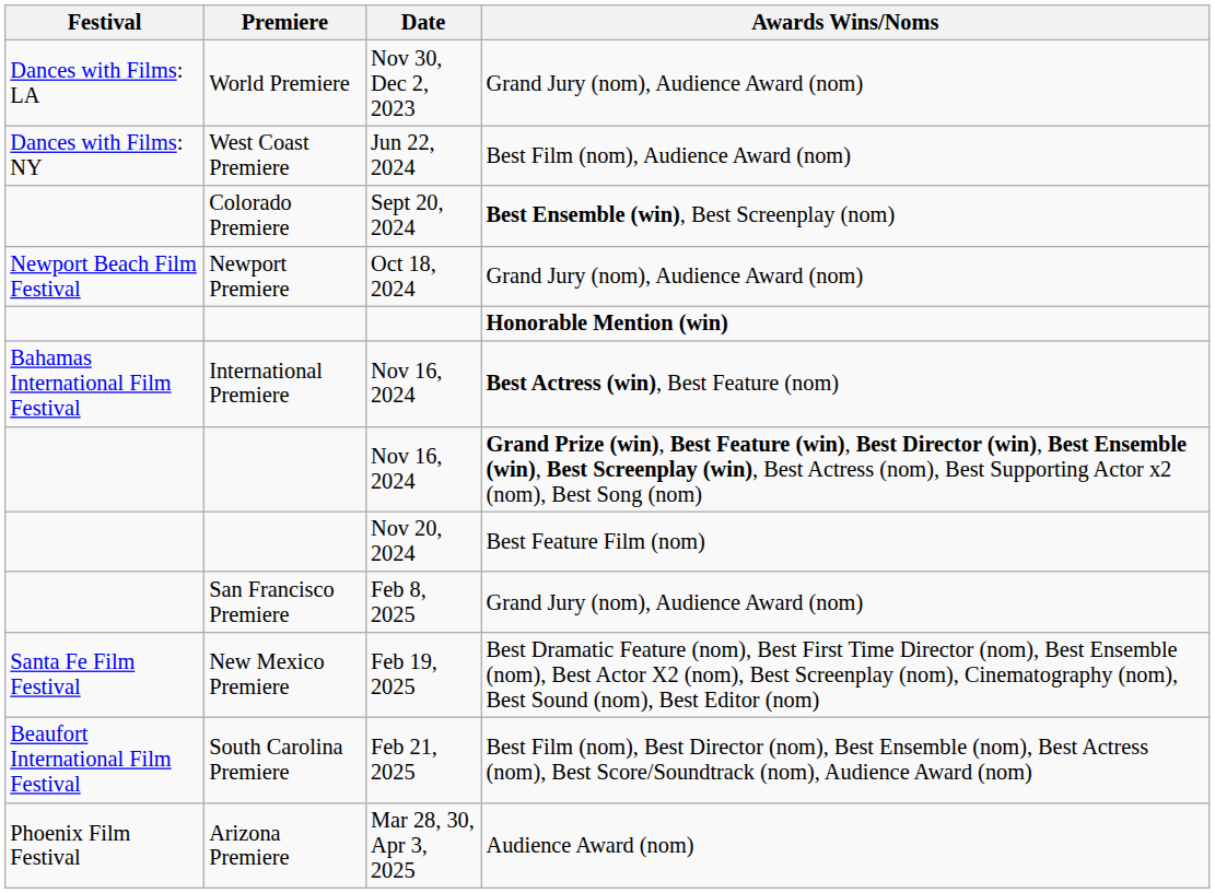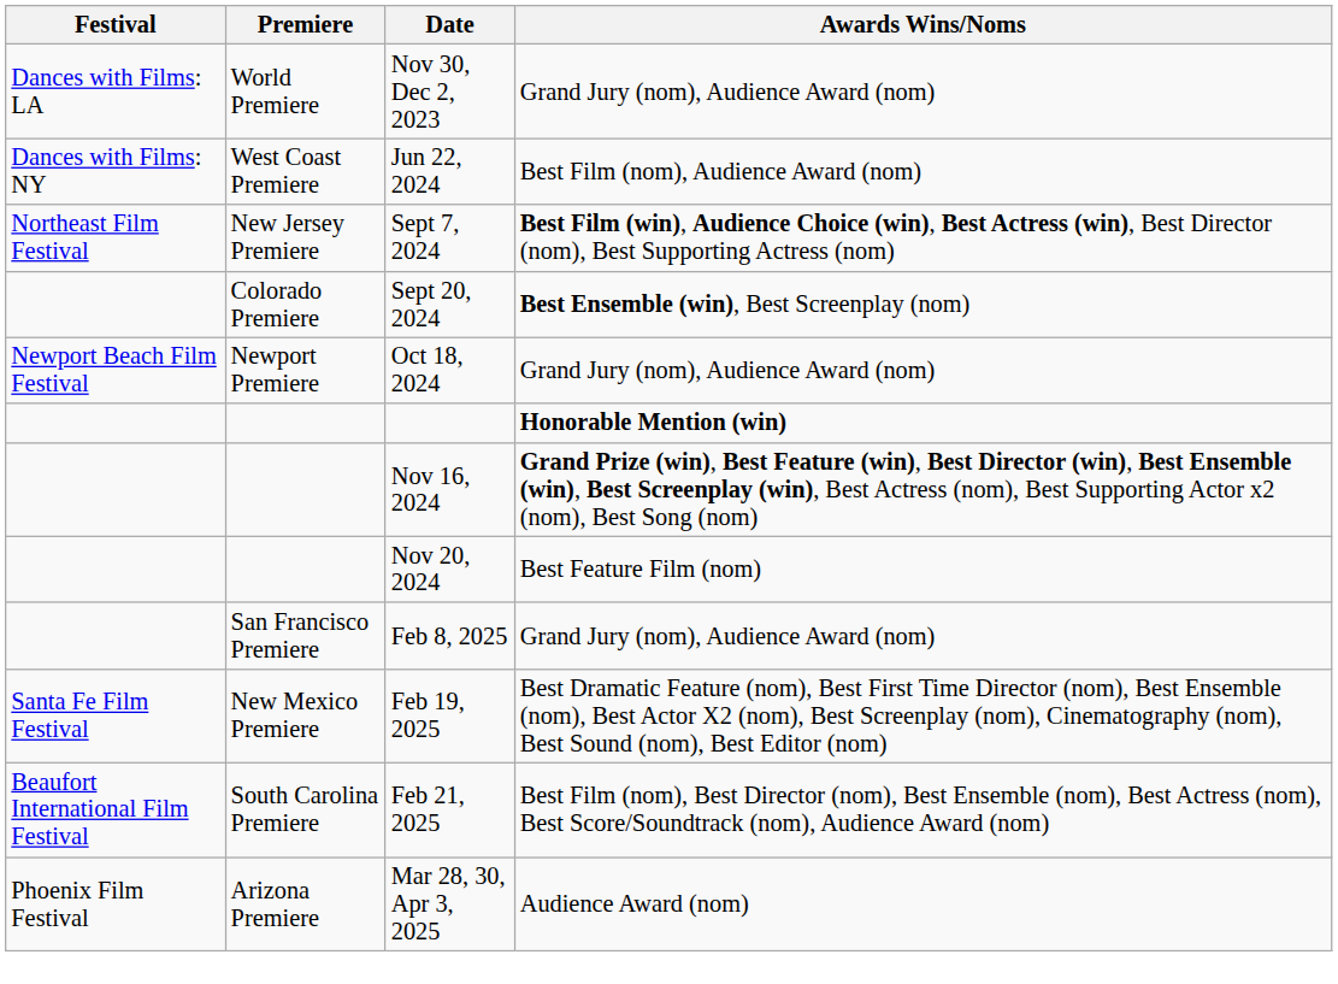 <table class="wikitable">
 <tr>
 <th>Festival</th>
 <th>Premiere</th>
 <th>Date</th>
 <th>Awards Wins/Noms</th>
 </tr>
 <tr>
 <td><a href='#'>Dances with Films</a>: LA</td>
 <td>World Premiere</td>
 <td>Nov 30, Dec 2, 2023</td>
 <td>Grand Jury (nom), Audience Award (nom)</td>
 </tr>
 <tr>
 <td><a href='#'>Dances with Films</a>: NY</td>
 <td>West Coast Premiere</td>
 <td>Jun 22, 2024</td>
 <td>Best Film (nom), Audience Award (nom)</td>
 </tr>
 <tr>
+<td><a href='#'>Northeast Film Festival</a></td>
+<td>New Jersey Premiere</td>
+<td>Sept 7, 2024</td>
+<td><strong>Best Film (win)</strong>, <strong>Audience Choice (win)</strong>, <strong>Best Actress (win)</strong>, Best Director (nom), Best Supporting Actress (nom)</td>
+</tr>
+<tr>
 <td></td>
 <td>Colorado Premiere</td>
 <td>Sept 20, 2024</td>
 <td><strong>Best Ensemble (win)</strong>, Best Screenplay (nom)</td>
 </tr>
 <tr>
 <td><a href='#'>Newport Beach Film Festival</a></td>
 <td>Newport Premiere</td>
 <td>Oct 18, 2024</td>
 <td>Grand Jury (nom), Audience Award (nom)</td>
 </tr>
 <tr>
 <td></td>
 <td></td>
 <td></td>
 <td><strong>Honorable Mention (win) </strong></td>
-</tr>
-<tr>
-<td><a href='#'>Bahamas International Film Festival</a></td>
-<td>International Premiere</td>
-<td>Nov 16, 2024</td>
-<td><strong>Best Actress (win)</strong>, Best Feature (nom)</td>
 </tr>
 <tr>
 <td></td>
 <td></td>
 <td>Nov 16, 2024</td>
 <td><strong>Grand Prize (win)</strong>, <strong>Best Feature (win)</strong>, <strong>Best Director (win)</strong>, <strong>Best Ensemble (win)</strong>, <strong>Best Screenplay (win)</strong>, Best Actress (nom), Best Supporting Actor x2 (nom), Best Song (nom)</td>
 </tr>
 <tr>
 <td></td>
 <td></td>
 <td>Nov 20, 2024</td>
 <td>Best Feature Film (nom)</td>
 </tr>
 <tr>
 <td></td>
 <td>San Francisco Premiere</td>
 <td>Feb 8, 2025</td>
 <td>Grand Jury (nom), Audience Award (nom)</td>
 </tr>
 <tr>
 <td><a href='#'>Santa Fe Film Festival</a></td>
 <td>New Mexico Premiere</td>
 <td>Feb 19, 2025</td>
 <td>Best Dramatic Feature (nom), Best First Time Director (nom), Best Ensemble (nom), Best Actor X2 (nom), Best Screenplay (nom), Cinematography (nom), Best Sound (nom), Best Editor (nom)</td>
 </tr>
 <tr>
 <td><a href='#'>Beaufort International Film Festival</a></td>
 <td>South Carolina Premiere</td>
 <td>Feb 21, 2025</td>
 <td>Best Film (nom), Best Director (nom), Best Ensemble (nom), Best Actress (nom), Best Score/Soundtrack (nom), Audience Award (nom)</td>
 </tr>
 <tr>
 <td>Phoenix Film Festival</td>
 <td>Arizona Premiere</td>
 <td>Mar 28, 30, Apr 3, 2025</td>
 <td>Audience Award (nom)</td>
 </tr>
 </table>
